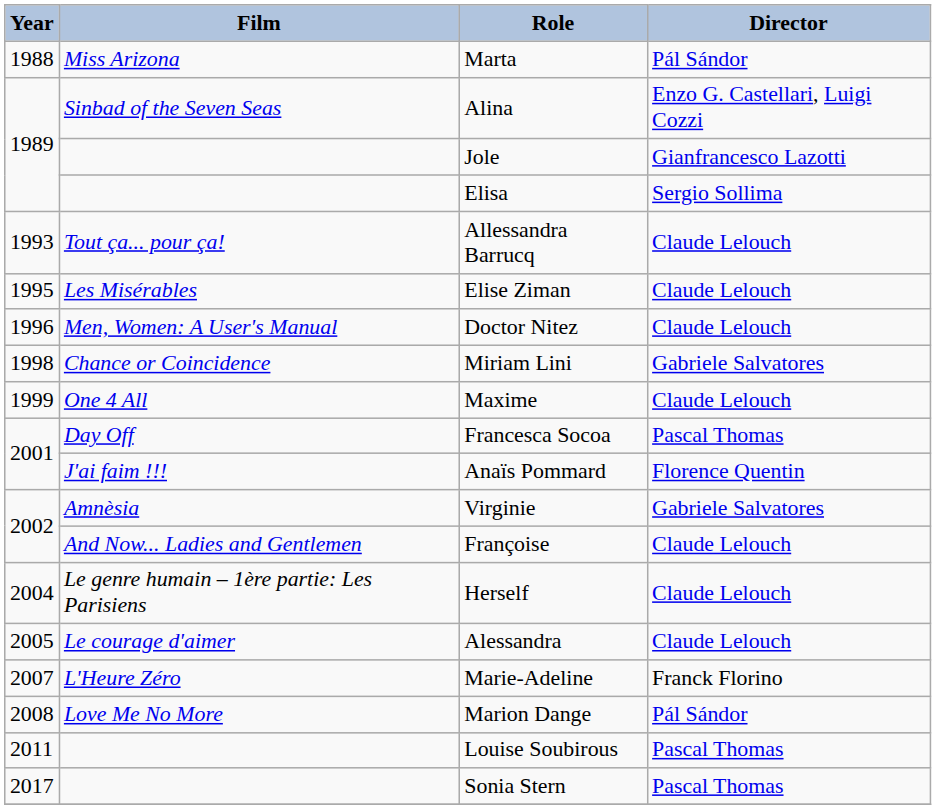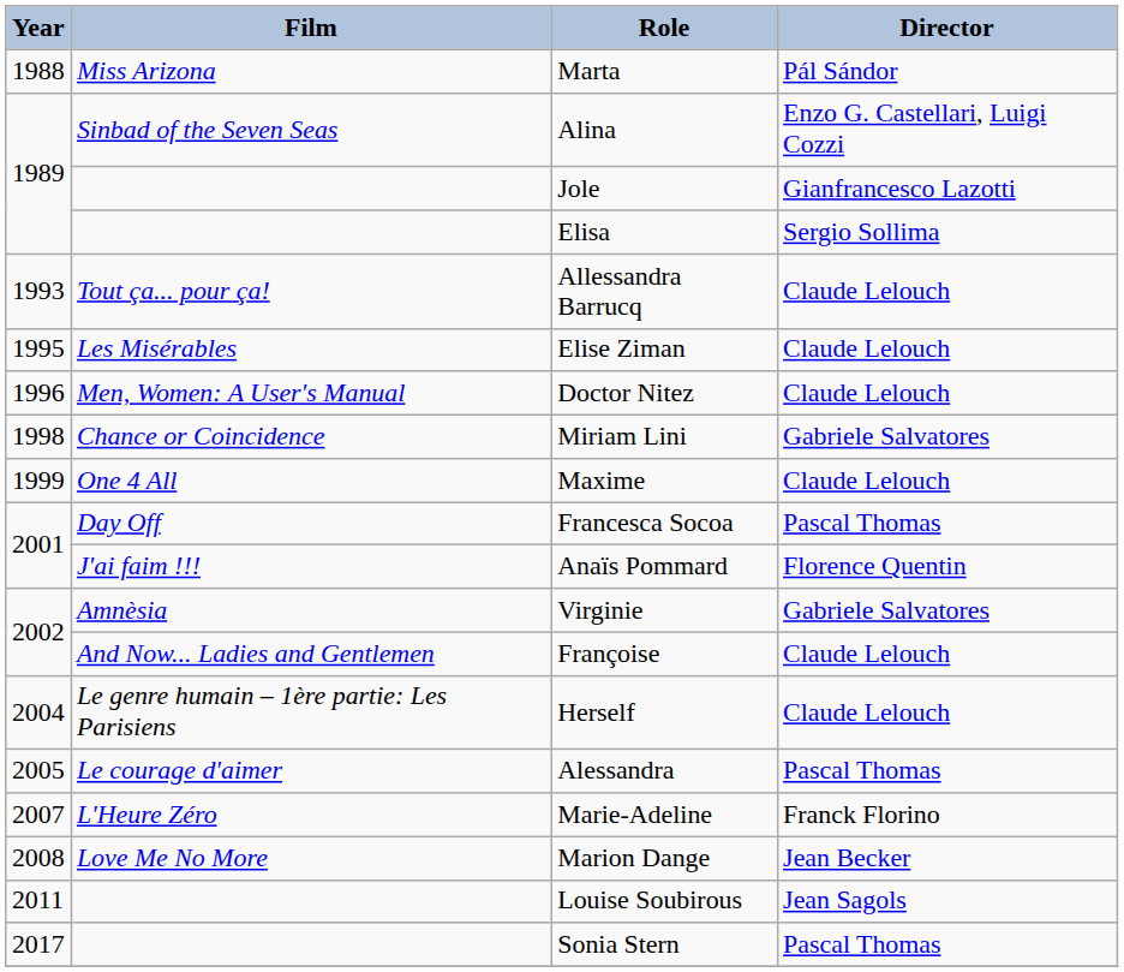 <table class="wikitable" style="font-size: 90%; background: #f9f9f9">
 <tr align="center">
 <th style="background:#B0C4DE;">Year</th>
 <th style="background:#B0C4DE;">Film</th>
 <th style="background:#B0C4DE;">Role</th>
 <th style="background:#B0C4DE;">Director</th>
 </tr>
 <tr>
 <td>1988</td>
 <td><em><a href='#'>Miss Arizona</a></em></td>
 <td>Marta</td>
 <td><a href='#'>Pál Sándor</a></td>
 </tr>
 <tr>
 <td rowspan="3">1989</td>
 <td><em><a href='#'>Sinbad of the Seven Seas</a></em></td>
 <td>Alina</td>
 <td><a href='#'>Enzo G. Castellari</a>, <a href='#'>Luigi Cozzi</a></td>
 </tr>
 <tr>
 <td><em></em></td>
 <td>Jole</td>
 <td><a href='#'>Gianfrancesco Lazotti</a></td>
 </tr>
 <tr>
 <td><em></em></td>
 <td>Elisa</td>
 <td><a href='#'>Sergio Sollima</a></td>
 </tr>
 <tr>
 <td>1993</td>
 <td><em><a href='#'>Tout ça... pour ça!</a></em></td>
 <td>Allessandra Barrucq</td>
 <td><a href='#'>Claude Lelouch</a></td>
 </tr>
 <tr>
 <td rowspan="1">1995</td>
 <td><em><a href='#'>Les Misérables</a></em></td>
 <td>Elise Ziman</td>
 <td><a href='#'>Claude Lelouch</a></td>
 </tr>
 <tr>
 <td>1996</td>
 <td><em><a href='#'>Men, Women: A User's Manual</a></em></td>
 <td>Doctor Nitez</td>
 <td><a href='#'>Claude Lelouch</a></td>
 </tr>
 <tr>
 <td rowspan="1">1998</td>
 <td><em><a href='#'>Chance or Coincidence</a></em></td>
 <td>Miriam Lini</td>
 <td><a href='#'>Gabriele Salvatores</a></td>
 </tr>
 <tr>
 <td rowspan="1">1999</td>
 <td><em><a href='#'>One 4 All</a></em></td>
 <td>Maxime</td>
 <td><a href='#'>Claude Lelouch</a></td>
 </tr>
 <tr>
 <td rowspan="2">2001</td>
 <td><em><a href='#'>Day Off</a></em></td>
 <td>Francesca Socoa</td>
 <td><a href='#'>Pascal Thomas</a></td>
 </tr>
 <tr>
 <td><em><a href='#'>J'ai faim !!!</a></em></td>
 <td>Anaïs Pommard</td>
 <td><a href='#'>Florence Quentin</a></td>
 </tr>
 <tr>
 <td rowspan="2">2002</td>
 <td><em><a href='#'>Amnèsia</a></em></td>
 <td>Virginie</td>
 <td><a href='#'>Gabriele Salvatores</a></td>
 </tr>
 <tr>
 <td><em><a href='#'>And Now... Ladies and Gentlemen</a></em></td>
 <td>Françoise</td>
 <td><a href='#'>Claude Lelouch</a></td>
 </tr>
 <tr>
 <td>2004</td>
 <td><em>Le genre humain – 1ère partie: Les Parisiens</em></td>
 <td>Herself</td>
 <td><a href='#'>Claude Lelouch</a></td>
 </tr>
 <tr>
 <td>2005</td>
 <td><em><a href='#'>Le courage d'aimer</a></em></td>
 <td>Alessandra</td>
-<td><a href='#'>Claude Lelouch</a></td>
+<td><a href='#'>Pascal Thomas</a></td>
 </tr>
 <tr>
 <td rowspan="1">2007</td>
 <td><em><a href='#'>L'Heure Zéro</a></em></td>
 <td>Marie-Adeline</td>
 <td>Franck Florino</td>
 </tr>
 <tr>
 <td>2008</td>
 <td><em><a href='#'>Love Me No More</a></em></td>
 <td>Marion Dange</td>
-<td><a href='#'>Pál Sándor</a></td>
+<td><a href='#'>Jean Becker</a></td>
 </tr>
 <tr>
 <td>2011</td>
 <td><em></em></td>
 <td>Louise Soubirous</td>
-<td><a href='#'>Pascal Thomas</a></td>
+<td><a href='#'>Jean Sagols</a></td>
 </tr>
 <tr>
 <td rowspan="1">2017</td>
 <td><em></em></td>
 <td>Sonia Stern</td>
 <td><a href='#'>Pascal Thomas</a></td>
 </tr>
 <tr>
 </tr>
 </table>
